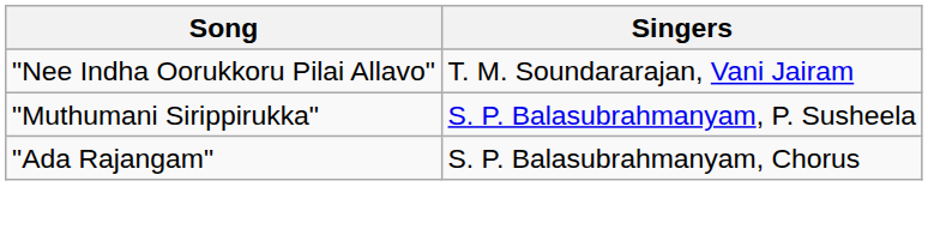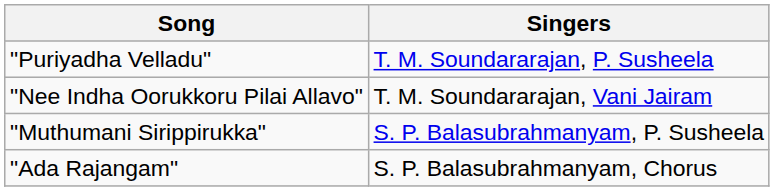 <table class="wikitable" style="font-size:95%;">
 <tr>
 <th>Song</th>
 <th>Singers</th>
+</tr>
+<tr>
+<td>"Puriyadha Velladu"</td>
+<td><a href='#'>T. M. Soundararajan</a>, <a href='#'>P. Susheela</a></td>
 </tr>
 <tr>
 <td>"Nee Indha Oorukkoru Pilai Allavo"</td>
 <td>T. M. Soundararajan, <a href='#'>Vani Jairam</a></td>
 </tr>
 <tr>
 <td>"Muthumani Sirippirukka"</td>
 <td><a href='#'>S. P. Balasubrahmanyam</a>, P. Susheela</td>
 </tr>
 <tr>
 <td>"Ada Rajangam"</td>
 <td>S. P. Balasubrahmanyam, Chorus</td>
 </tr>
 </table>
